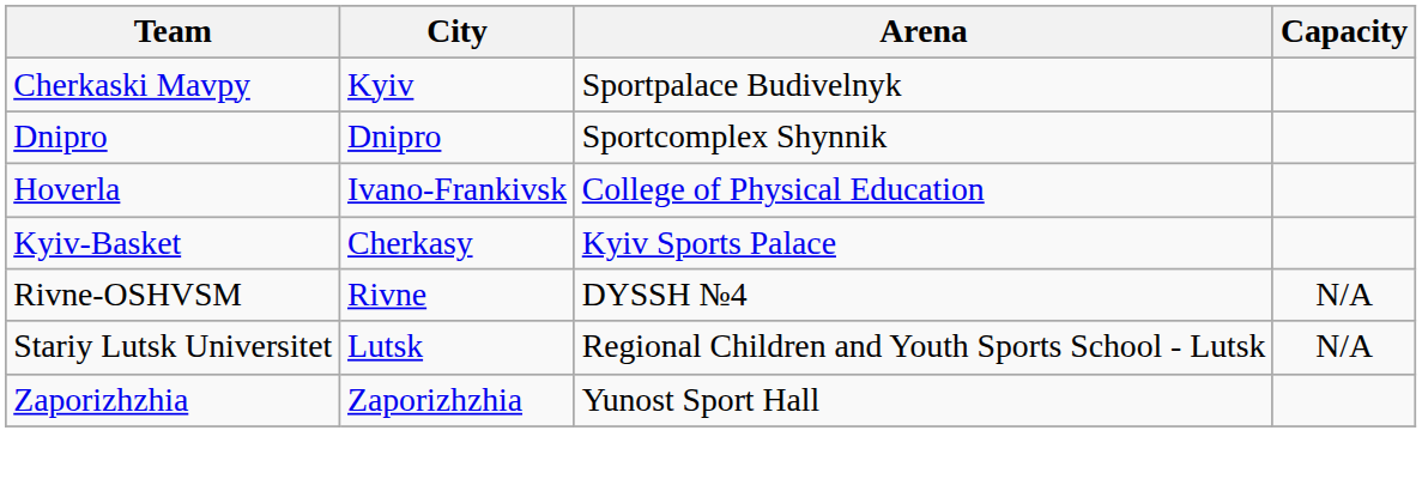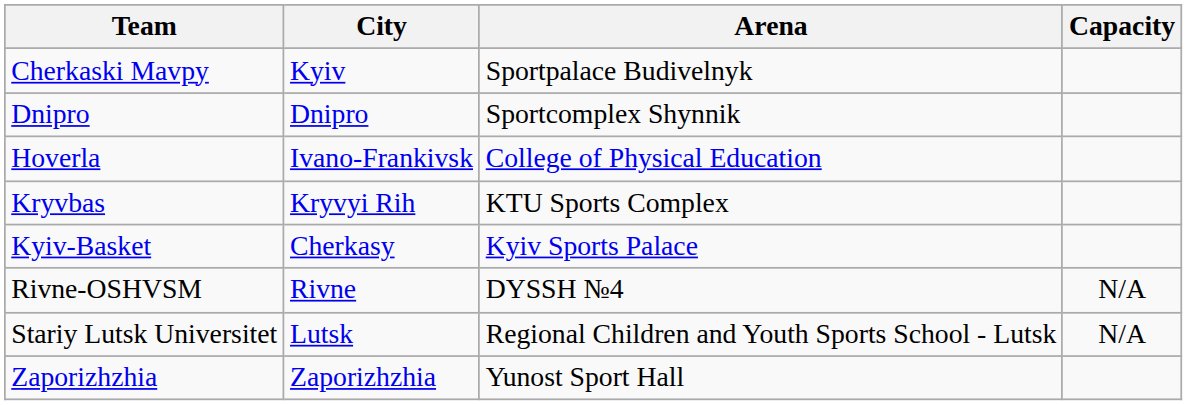 <table class="wikitable sortable">
 <tr>
 <th>Team</th>
 <th>City</th>
 <th>Arena</th>
 <th>Capacity</th>
 </tr>
 <tr>
 <td><a href='#'>Cherkaski Mavpy</a></td>
 <td><a href='#'>Kyiv</a></td>
 <td>Sportpalace Budivelnyk</td>
 <td align=center></td>
 </tr>
 <tr>
 <td><a href='#'>Dnipro</a></td>
 <td><a href='#'>Dnipro</a></td>
 <td>Sportcomplex Shynnik</td>
 <td align=center></td>
 </tr>
 <tr>
 <td><a href='#'>Hoverla</a></td>
 <td><a href='#'>Ivano-Frankivsk</a></td>
 <td><a href='#'>	College of Physical Education</a></td>
+<td align=center></td>
+</tr>
+<tr>
+<td><a href='#'>Kryvbas</a></td>
+<td><a href='#'>Kryvyi Rih</a></td>
+<td>KTU Sports Complex</td>
 <td align=center></td>
 </tr>
 <tr>
 <td><a href='#'>Kyiv-Basket</a></td>
 <td><a href='#'>Cherkasy</a></td>
 <td><a href='#'>Kyiv Sports Palace</a></td>
 <td align=center></td>
 </tr>
 <tr>
 <td>Rivne-OSHVSM</td>
 <td><a href='#'>Rivne</a></td>
 <td>DYSSH №4</td>
 <td align=center>N/A</td>
 </tr>
 <tr>
 <td>Stariy Lutsk Universitet</td>
 <td><a href='#'>Lutsk</a></td>
 <td>Regional Children and Youth Sports School - Lutsk</td>
 <td align=center>N/A</td>
 </tr>
 <tr>
 <td><a href='#'>Zaporizhzhia</a></td>
 <td><a href='#'>Zaporizhzhia</a></td>
 <td>Yunost Sport Hall</td>
 <td align=center></td>
 </tr>
 </table>
